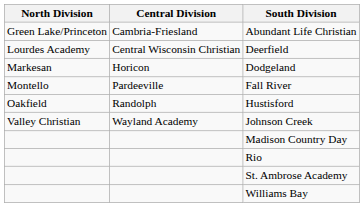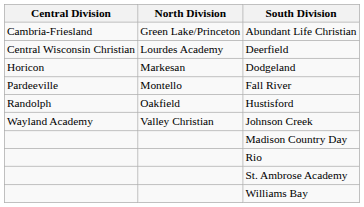 <table class="wikitable">
 <tr>
+<th>Central Division</th>
 <th>North Division</th>
-<th>Central Division</th>
 <th>South Division</th>
 </tr>
 <tr>
+<td>Cambria-Friesland</td>
 <td>Green Lake/Princeton</td>
-<td>Cambria-Friesland</td>
 <td>Abundant Life Christian</td>
 </tr>
 <tr>
+<td>Central Wisconsin Christian</td>
 <td>Lourdes Academy</td>
-<td>Central Wisconsin Christian</td>
 <td>Deerfield</td>
 </tr>
 <tr>
+<td>Horicon</td>
 <td>Markesan</td>
-<td>Horicon</td>
 <td>Dodgeland</td>
 </tr>
 <tr>
+<td>Pardeeville</td>
 <td>Montello</td>
-<td>Pardeeville</td>
 <td>Fall River</td>
 </tr>
 <tr>
+<td>Randolph</td>
 <td>Oakfield</td>
-<td>Randolph</td>
 <td>Hustisford</td>
 </tr>
 <tr>
+<td>Wayland Academy</td>
 <td>Valley Christian</td>
-<td>Wayland Academy</td>
 <td>Johnson Creek</td>
 </tr>
 <tr>
 <td></td>
 <td></td>
 <td>Madison Country Day</td>
 </tr>
 <tr>
 <td></td>
 <td></td>
 <td>Rio</td>
 </tr>
 <tr>
 <td></td>
 <td></td>
 <td>St. Ambrose Academy</td>
 </tr>
 <tr>
 <td></td>
 <td></td>
 <td>Williams Bay</td>
 </tr>
 </table>
